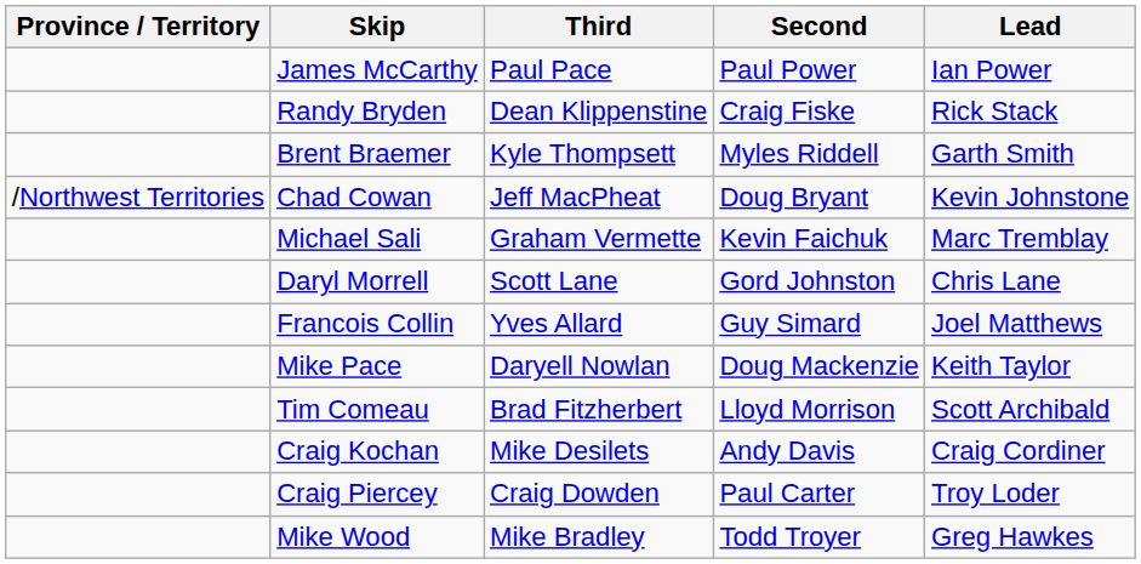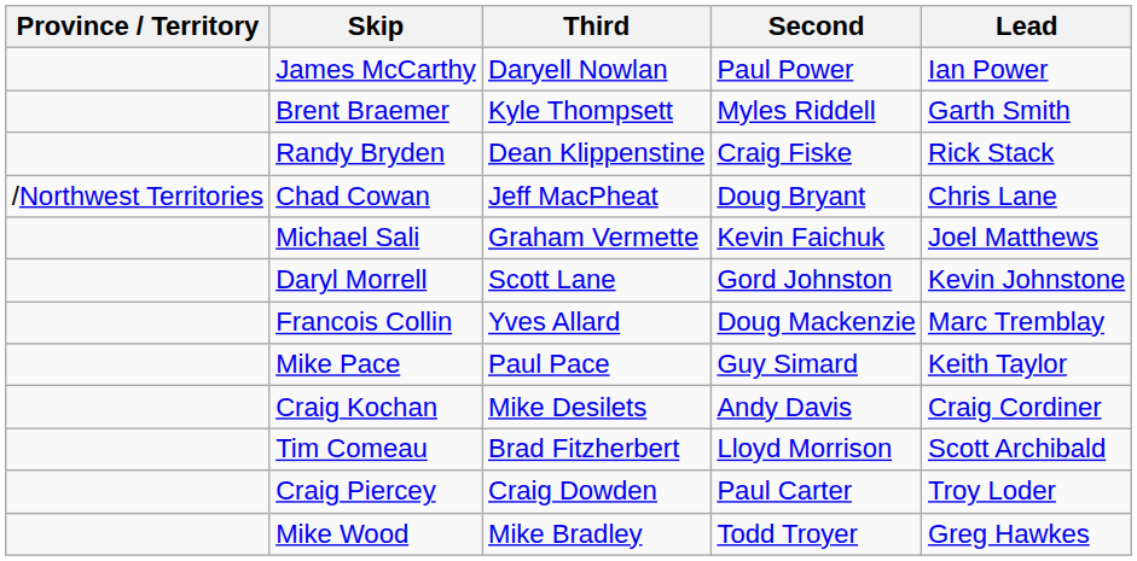 <table class="wikitable">
 <tr>
 <th>Province / Territory</th>
 <th>Skip</th>
 <th>Third</th>
 <th>Second</th>
 <th>Lead</th>
 </tr>
 <tr>
 <td></td>
 <td><a href='#'>James McCarthy</a></td>
-<td><a href='#'>Paul Pace</a></td>
+<td><a href='#'>Daryell Nowlan</a></td>
 <td><a href='#'>Paul Power</a></td>
 <td><a href='#'>Ian Power</a></td>
+</tr>
+<tr>
+<td></td>
+<td><a href='#'>Brent Braemer</a></td>
+<td><a href='#'>Kyle Thompsett</a></td>
+<td><a href='#'>Myles Riddell</a></td>
+<td><a href='#'>Garth Smith</a></td>
 </tr>
 <tr>
 <td></td>
 <td><a href='#'>Randy Bryden</a></td>
 <td><a href='#'>Dean Klippenstine</a></td>
 <td><a href='#'>Craig Fiske</a></td>
 <td><a href='#'>Rick Stack</a></td>
 </tr>
 <tr>
-<td></td>
-<td><a href='#'>Brent Braemer</a></td>
-<td><a href='#'>Kyle Thompsett</a></td>
-<td><a href='#'>Myles Riddell</a></td>
-<td><a href='#'>Garth Smith</a></td>
-</tr>
-<tr>
 <td>/<a href='#'>Northwest Territories</a></td>
 <td><a href='#'>Chad Cowan</a></td>
 <td><a href='#'>Jeff MacPheat</a></td>
 <td><a href='#'>Doug Bryant</a></td>
-<td><a href='#'>Kevin Johnstone</a></td>
+<td><a href='#'>Chris Lane</a></td>
 </tr>
 <tr>
 <td></td>
 <td><a href='#'>Michael Sali</a></td>
 <td><a href='#'>Graham Vermette</a></td>
 <td><a href='#'>Kevin Faichuk</a></td>
-<td><a href='#'>Marc Tremblay</a></td>
+<td><a href='#'>Joel Matthews</a></td>
 </tr>
 <tr>
 <td></td>
 <td><a href='#'>Daryl Morrell</a></td>
 <td><a href='#'>Scott Lane</a></td>
 <td><a href='#'>Gord Johnston</a></td>
-<td><a href='#'>Chris Lane</a></td>
+<td><a href='#'>Kevin Johnstone</a></td>
 </tr>
 <tr>
 <td></td>
 <td><a href='#'>Francois Collin</a></td>
 <td><a href='#'>Yves Allard</a></td>
-<td><a href='#'>Guy Simard</a></td>
-<td><a href='#'>Joel Matthews</a></td>
+<td><a href='#'>Doug Mackenzie</a></td>
+<td><a href='#'>Marc Tremblay</a></td>
 </tr>
 <tr>
 <td></td>
 <td><a href='#'>Mike Pace</a></td>
-<td><a href='#'>Daryell Nowlan</a></td>
-<td><a href='#'>Doug Mackenzie</a></td>
+<td><a href='#'>Paul Pace</a></td>
+<td><a href='#'>Guy Simard</a></td>
 <td><a href='#'>Keith Taylor</a></td>
+</tr>
+<tr>
+<td></td>
+<td><a href='#'>Craig Kochan</a></td>
+<td><a href='#'>Mike Desilets</a></td>
+<td><a href='#'>Andy Davis</a></td>
+<td><a href='#'>Craig Cordiner</a></td>
 </tr>
 <tr>
 <td></td>
 <td><a href='#'>Tim Comeau</a></td>
 <td><a href='#'>Brad Fitzherbert</a></td>
 <td><a href='#'>Lloyd Morrison</a></td>
 <td><a href='#'>Scott Archibald</a></td>
-</tr>
-<tr>
-<td></td>
-<td><a href='#'>Craig Kochan</a></td>
-<td><a href='#'>Mike Desilets</a></td>
-<td><a href='#'>Andy Davis</a></td>
-<td><a href='#'>Craig Cordiner</a></td>
 </tr>
 <tr>
 <td></td>
 <td><a href='#'>Craig Piercey</a></td>
 <td><a href='#'>Craig Dowden</a></td>
 <td><a href='#'>Paul Carter</a></td>
 <td><a href='#'>Troy Loder</a></td>
 </tr>
 <tr>
 <td></td>
 <td><a href='#'>Mike Wood</a></td>
 <td><a href='#'>Mike Bradley</a></td>
 <td><a href='#'>Todd Troyer</a></td>
 <td><a href='#'>Greg Hawkes</a></td>
 </tr>
 </table>
